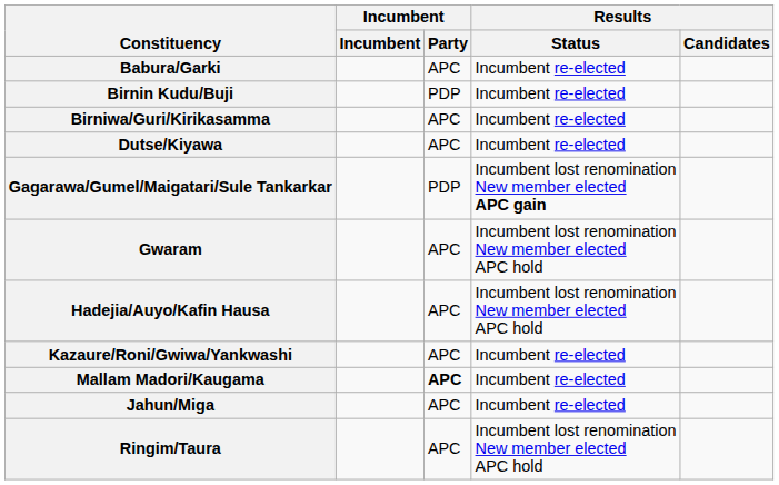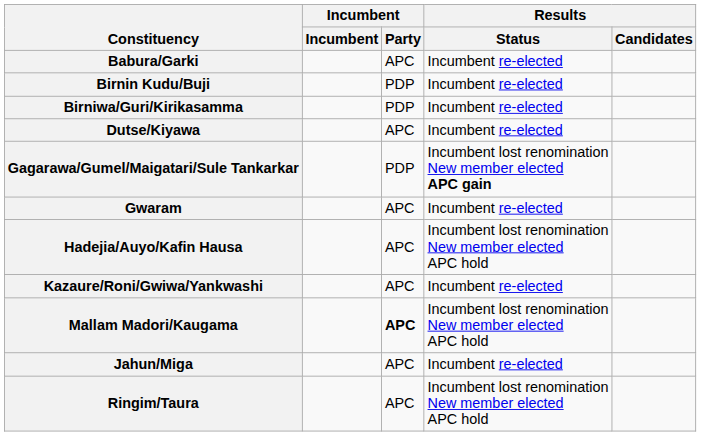 <table class="wikitable sortable">
 <tr valign=bottom>
 <th rowspan=2>Constituency</th>
 <th colspan=2>Incumbent</th>
 <th colspan=2>Results</th>
 </tr>
 <tr valign=bottom>
 <th>Incumbent</th>
 <th>Party</th>
 <th>Status</th>
 <th>Candidates</th>
 </tr>
 <tr>
 <th>Babura/Garki</th>
 <td></td>
 <td>APC</td>
 <td>Incumbent <a href='#'>re-elected</a></td>
 <td nowrap></td>
 </tr>
 <tr>
 <th>Birnin Kudu/Buji</th>
 <td></td>
 <td>PDP</td>
 <td>Incumbent <a href='#'>re-elected</a></td>
 <td nowrap></td>
 </tr>
 <tr>
 <th>Birniwa/Guri/Kirikasamma</th>
 <td></td>
-<td>APC</td>
+<td>PDP</td>
 <td>Incumbent <a href='#'>re-elected</a></td>
 <td nowrap></td>
 </tr>
 <tr>
 <th>Dutse/Kiyawa</th>
 <td></td>
 <td>APC</td>
 <td>Incumbent <a href='#'>re-elected</a></td>
 <td nowrap></td>
 </tr>
 <tr>
 <th>Gagarawa/Gumel/Maigatari/Sule Tankarkar</th>
 <td></td>
 <td>PDP</td>
 <td>Incumbent lost renomination<br><a href='#'>New member elected</a><br><strong>APC gain</strong></td>
 <td nowrap></td>
 </tr>
 <tr>
 <th>Gwaram</th>
 <td></td>
 <td>APC</td>
-<td>Incumbent lost renomination<br><a href='#'>New member elected</a><br>APC hold</td>
+<td>Incumbent <a href='#'>re-elected</a></td>
 <td nowrap></td>
 </tr>
 <tr>
 <th>Hadejia/Auyo/Kafin Hausa</th>
 <td></td>
 <td>APC</td>
 <td>Incumbent lost renomination<br><a href='#'>New member elected</a><br>APC hold</td>
 <td nowrap></td>
 </tr>
 <tr>
 <th>Kazaure/Roni/Gwiwa/Yankwashi</th>
 <td></td>
 <td>APC</td>
 <td>Incumbent <a href='#'>re-elected</a></td>
 <td nowrap></td>
 </tr>
 <tr>
 <th>Mallam Madori/Kaugama</th>
 <td></td>
 <td><strong>APC</strong></td>
-<td>Incumbent <a href='#'>re-elected</a></td>
+<td>Incumbent lost renomination<br><a href='#'>New member elected</a><br>APC hold</td>
 <td nowrap></td>
 </tr>
 <tr>
 <th>Jahun/Miga</th>
 <td></td>
 <td>APC</td>
 <td>Incumbent <a href='#'>re-elected</a></td>
 <td nowrap></td>
 </tr>
 <tr>
 <th>Ringim/Taura</th>
 <td></td>
 <td>APC</td>
 <td>Incumbent lost renomination<br><a href='#'>New member elected</a><br>APC hold</td>
 <td nowrap></td>
 </tr>
 </table>
